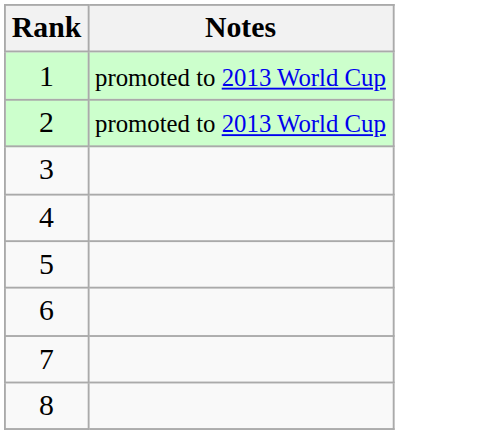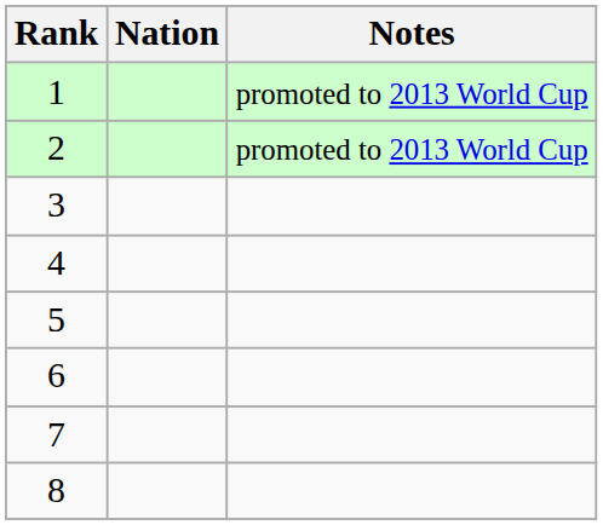 <table class="wikitable" style="text-align: center;">
 <tr>
 <th>Rank</th>
+<th>Nation</th>
 <th>Notes</th>
 </tr>
 <tr style="background:#ccffcc">
 <td>1</td>
+<td align=left></td>
 <td><small> promoted to <a href='#'>2013 World Cup</a></small></td>
 </tr>
 <tr style="background:#ccffcc">
 <td>2</td>
+<td align=left></td>
 <td><small> promoted to <a href='#'>2013 World Cup</a></small></td>
 </tr>
 <tr>
 <td>3</td>
+<td align=left></td>
 <td></td>
 </tr>
 <tr>
 <td>4</td>
+<td align=left></td>
 <td></td>
 </tr>
 <tr>
 <td>5</td>
+<td align=left></td>
 <td></td>
 </tr>
 <tr>
 <td>6</td>
+<td align=left></td>
 <td></td>
 </tr>
 <tr>
 <td>7</td>
+<td align=left></td>
 <td></td>
 </tr>
 <tr>
 <td>8</td>
+<td align=left></td>
 <td></td>
 </tr>
 </table>
